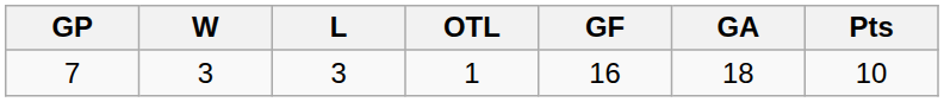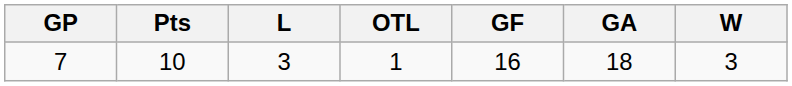 <table class="wikitable sortable">
 <tr>
 <th bgcolor="#DDDDFF" width="7.5%" title="Games played" class="unsortable">GP</th>
-<th bgcolor="#DDDDFF" width="7.5%" title="Wins">W</th>
+<th bgcolor="#DDDDFF" width="7.5%" title="Points">Pts</th>
 <th bgcolor="#DDDDFF" width="7.5%" title="Losses">L</th>
 <th bgcolor="#DDDDFF" width="7.5%" title="Ties">OTL</th>
 <th bgcolor="#DDDDFF" width="7.5%" title="Goals for">GF</th>
 <th bgcolor="#DDDDFF" width="7.5%" title="Goals against">GA</th>
-<th bgcolor="#DDDDFF" width="7.5%" title="Points">Pts</th>
+<th bgcolor="#DDDDFF" width="7.5%" title="Wins">W</th>
 </tr>
 <tr align=center>
 <td>7</td>
-<td>3</td>
+<td>10</td>
 <td>3</td>
 <td>1</td>
 <td>16</td>
 <td>18</td>
-<td>10</td>
+<td>3</td>
 </tr>
 </table>
